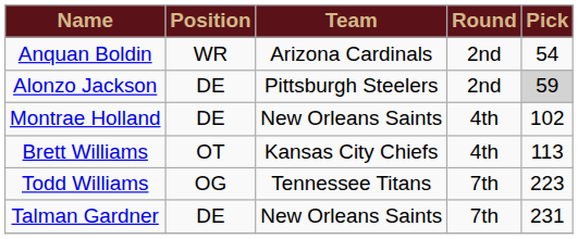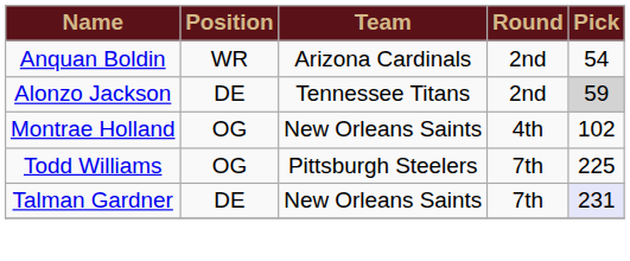 <table class="wikitable" style="text-align: center;">
 <tr>
 <th style="background:#5a1118; color:#d3b787;">Name</th>
 <th style="background:#5a1118; color:#d3b787;">Position</th>
 <th style="background:#5a1118; color:#d3b787;">Team</th>
 <th style="background:#5a1118; color:#d3b787;">Round</th>
 <th style="background:#5a1118; color:#d3b787;">Pick</th>
 </tr>
 <tr>
 <td><a href='#'>Anquan Boldin</a></td>
 <td>WR</td>
 <td>Arizona Cardinals</td>
 <td>2nd</td>
 <td>54</td>
 </tr>
 <tr>
 <td><a href='#'>Alonzo Jackson</a></td>
 <td>DE</td>
-<td>Pittsburgh Steelers</td>
+<td>Tennessee Titans</td>
 <td>2nd</td>
 <td style="background: lightgrey;">59</td>
 </tr>
 <tr>
 <td><a href='#'>Montrae Holland</a></td>
-<td>DE</td>
+<td>OG</td>
 <td>New Orleans Saints</td>
 <td>4th</td>
 <td>102</td>
 </tr>
 <tr>
-<td><a href='#'>Brett Williams</a></td>
-<td>OT</td>
-<td>Kansas City Chiefs</td>
-<td>4th</td>
-<td>113</td>
-</tr>
-<tr>
 <td><a href='#'>Todd Williams</a></td>
 <td>OG</td>
-<td>Tennessee Titans</td>
+<td>Pittsburgh Steelers</td>
 <td>7th</td>
-<td>223</td>
+<td>225</td>
 </tr>
 <tr>
 <td><a href='#'>Talman Gardner</a></td>
 <td>DE</td>
 <td>New Orleans Saints</td>
 <td>7th</td>
-<td>231</td>
+<td style="background: lavender;">231</td>
 </tr>
 <tr>
 </tr>
 </table>
